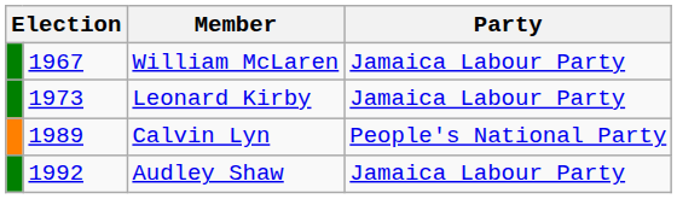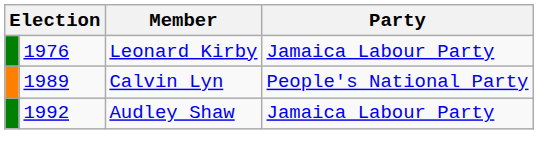 <table class="wikitable">
 <tr>
 <th colspan="2">Election</th>
 <th>Member</th>
 <th>Party</th>
 </tr>
 <tr>
 <td style="background-color: green"></td>
-<td><a href='#'>1967</a></td>
-<td><a href='#'>William McLaren</a></td>
-<td><a href='#'>Jamaica Labour Party</a></td>
-</tr>
-<tr>
-<td style="background-color: green"></td>
-<td><a href='#'>1973</a></td>
+<td><a href='#'>1976</a></td>
 <td><a href='#'>Leonard Kirby</a></td>
 <td><a href='#'>Jamaica Labour Party</a></td>
 </tr>
 <tr>
 <td style="background-color: #FF8000"></td>
 <td><a href='#'>1989</a></td>
 <td><a href='#'>Calvin Lyn</a></td>
 <td><a href='#'>People's National Party</a></td>
 </tr>
 <tr>
 <td style="background-color: green"></td>
 <td><a href='#'>1992</a></td>
 <td><a href='#'>Audley Shaw</a></td>
 <td><a href='#'>Jamaica Labour Party</a></td>
 </tr>
 </table>
